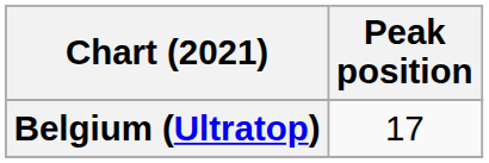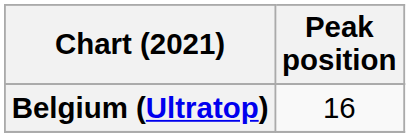 <table class="wikitable sortable plainrowheaders" style="text-align:center;">
 <tr>
 <th>Chart (2021)</th>
 <th>Peak<br>position</th>
 </tr>
 <tr>
 </tr>
 <tr>
 <th scope="row">Belgium (<a href='#'>Ultratop</a>)</th>
-<td>17</td>
+<td>16</td>
 </tr>
 <tr>
 </tr>
 </table>
